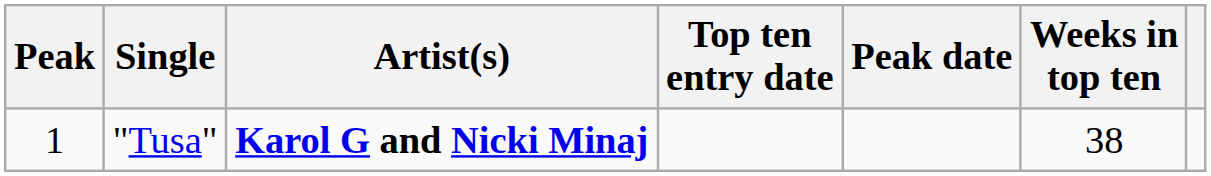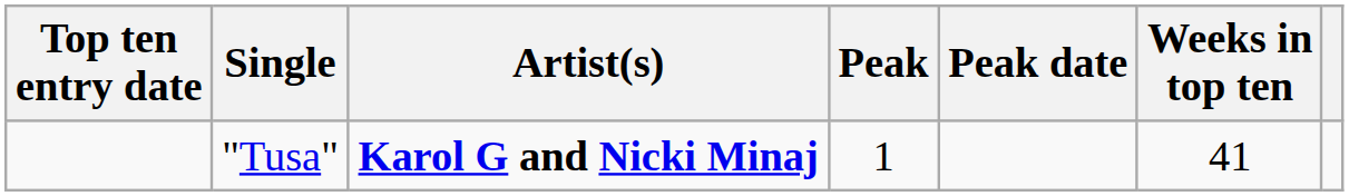 <table class="wikitable sortable">
 <tr>
-<th data-sort-type="number">Peak</th>
+<th>Top ten<br>entry date</th>
 <th>Single</th>
 <th>Artist(s)</th>
-<th>Top ten<br>entry date</th>
+<th data-sort-type="number">Peak</th>
 <th>Peak date</th>
 <th data-sort-type="number">Weeks in<br>top ten</th>
 <th></th>
 </tr>
 <tr>
-<td style="text-align:center;">1</td>
+<td></td>
 <td>"<a href='#'>Tusa</a>"</td>
 <td><strong><a href='#'>Karol G</a> and <a href='#'>Nicki Minaj</a></strong></td>
+<td style="text-align:center;">1</td>
 <td></td>
-<td></td>
-<td style="text-align:center;">38</td>
+<td style="text-align:center;">41</td>
 <td style="text-align:center;"></td>
 </tr>
 </table>
